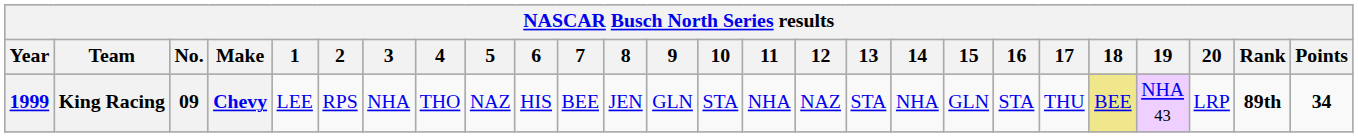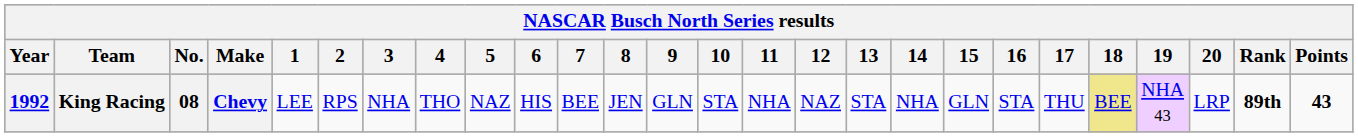 <table class="wikitable collapsible collapsed" style="text-align:center; font-size:75%">
 <tr>
 <th colspan=45><a href='#'>NASCAR</a> <a href='#'>Busch North Series</a> results</th>
 </tr>
 <tr>
 <th>Year</th>
 <th>Team</th>
 <th>No.</th>
 <th>Make</th>
 <th>1</th>
 <th>2</th>
 <th>3</th>
 <th>4</th>
 <th>5</th>
 <th>6</th>
 <th>7</th>
 <th>8</th>
 <th>9</th>
 <th>10</th>
 <th>11</th>
 <th>12</th>
 <th>13</th>
 <th>14</th>
 <th>15</th>
 <th>16</th>
 <th>17</th>
 <th>18</th>
 <th>19</th>
 <th>20</th>
 <th>Rank</th>
 <th>Points</th>
 </tr>
 <tr>
-<th><a href='#'>1999</a></th>
+<th><a href='#'>1992</a></th>
 <th>King Racing</th>
-<th>09</th>
+<th>08</th>
 <th><a href='#'>Chevy</a></th>
 <td><a href='#'>LEE</a></td>
 <td><a href='#'>RPS</a></td>
 <td><a href='#'>NHA</a></td>
 <td><a href='#'>THO</a></td>
 <td><a href='#'>NAZ</a></td>
 <td><a href='#'>HIS</a></td>
 <td><a href='#'>BEE</a></td>
 <td><a href='#'>JEN</a></td>
 <td><a href='#'>GLN</a></td>
 <td><a href='#'>STA</a></td>
 <td><a href='#'>NHA</a></td>
 <td><a href='#'>NAZ</a></td>
 <td><a href='#'>STA</a></td>
 <td><a href='#'>NHA</a></td>
 <td><a href='#'>GLN</a></td>
 <td><a href='#'>STA</a></td>
 <td><a href='#'>THU</a></td>
 <td style="background: khaki;"><a href='#'>BEE</a></td>
 <td style="background:#EFCFFF;"><a href='#'>NHA</a><br><small>43</small></td>
 <td><a href='#'>LRP</a></td>
 <td><strong>89th</strong></td>
-<td><strong>34</strong></td>
+<td><strong>43</strong></td>
 </tr>
 </table>
